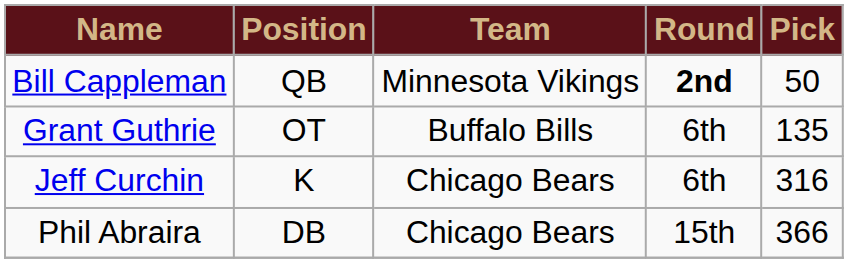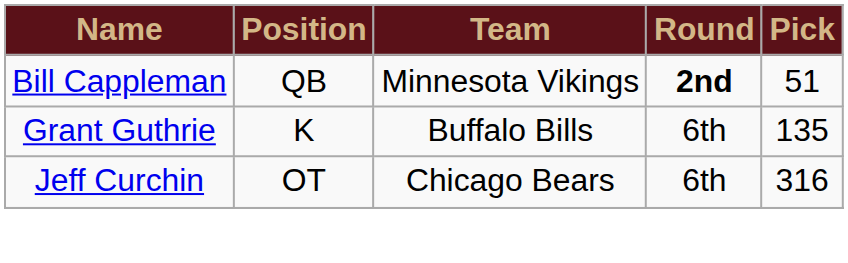 <table class="wikitable" style="text-align: center;">
 <tr>
 <th style="background:#5a1118; color:#d3b787;">Name</th>
 <th style="background:#5a1118; color:#d3b787;">Position</th>
 <th style="background:#5a1118; color:#d3b787;">Team</th>
 <th style="background:#5a1118; color:#d3b787;">Round</th>
 <th style="background:#5a1118; color:#d3b787;">Pick</th>
 </tr>
 <tr>
 <td><a href='#'>Bill Cappleman</a></td>
 <td>QB</td>
 <td>Minnesota Vikings</td>
 <td><strong>2nd</strong></td>
-<td>50</td>
+<td>51</td>
 </tr>
 <tr>
 <td><a href='#'>Grant Guthrie</a></td>
-<td>OT</td>
+<td>K</td>
 <td>Buffalo Bills</td>
 <td>6th</td>
 <td>135</td>
 </tr>
 <tr>
 <td><a href='#'>Jeff Curchin</a></td>
-<td>K</td>
+<td>OT</td>
 <td>Chicago Bears</td>
 <td>6th</td>
 <td>316</td>
 </tr>
 <tr>
-<td>Phil Abraira</td>
-<td>DB</td>
-<td>Chicago Bears</td>
-<td>15th</td>
-<td>366</td>
-</tr>
-<tr>
 </tr>
 </table>
